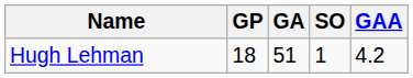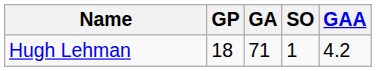 <table class="wikitable">
 <tr>
 <th style="width:10em">Name</th>
 <th>GP</th>
 <th>GA</th>
 <th>SO</th>
 <th><a href='#'>GAA</a></th>
 </tr>
 <tr>
 <td><a href='#'>Hugh Lehman</a></td>
 <td>18</td>
-<td>51</td>
+<td>71</td>
 <td>1</td>
 <td>4.2</td>
 </tr>
 </table>
